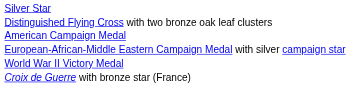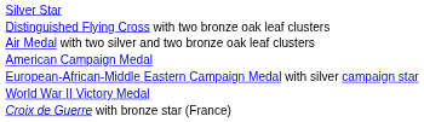 <table>
 <tr>
 <td></td>
 <td><a href='#'>Silver Star</a></td>
 </tr>
 <tr>
 <td></td>
 <td><a href='#'>Distinguished Flying Cross</a> with two bronze oak leaf clusters</td>
+</tr>
+<tr>
+<td></td>
+<td><a href='#'>Air Medal</a> with two silver and two bronze oak leaf clusters</td>
 </tr>
 <tr>
 <td></td>
 <td><a href='#'>American Campaign Medal</a></td>
 </tr>
 <tr>
 <td></td>
 <td><a href='#'>European-African-Middle Eastern Campaign Medal</a> with silver <a href='#'>campaign star</a></td>
 </tr>
 <tr>
 <td></td>
 <td><a href='#'>World War II Victory Medal</a></td>
 </tr>
 <tr>
 <td></td>
 <td><em><a href='#'>Croix de Guerre</a></em> with bronze star (France)</td>
 </tr>
 <tr>
 </tr>
 </table>
